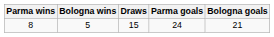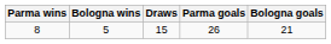 <table class="wikitable" style="font-size:90%; text-align:center;">
 <tr>
 <th>Parma wins</th>
 <th>Bologna wins</th>
 <th>Draws</th>
 <th>Parma goals</th>
 <th>Bologna goals</th>
 </tr>
 <tr>
 <td>8</td>
 <td>5</td>
 <td>15</td>
-<td>24</td>
+<td>26</td>
 <td>21</td>
 </tr>
 </table>
